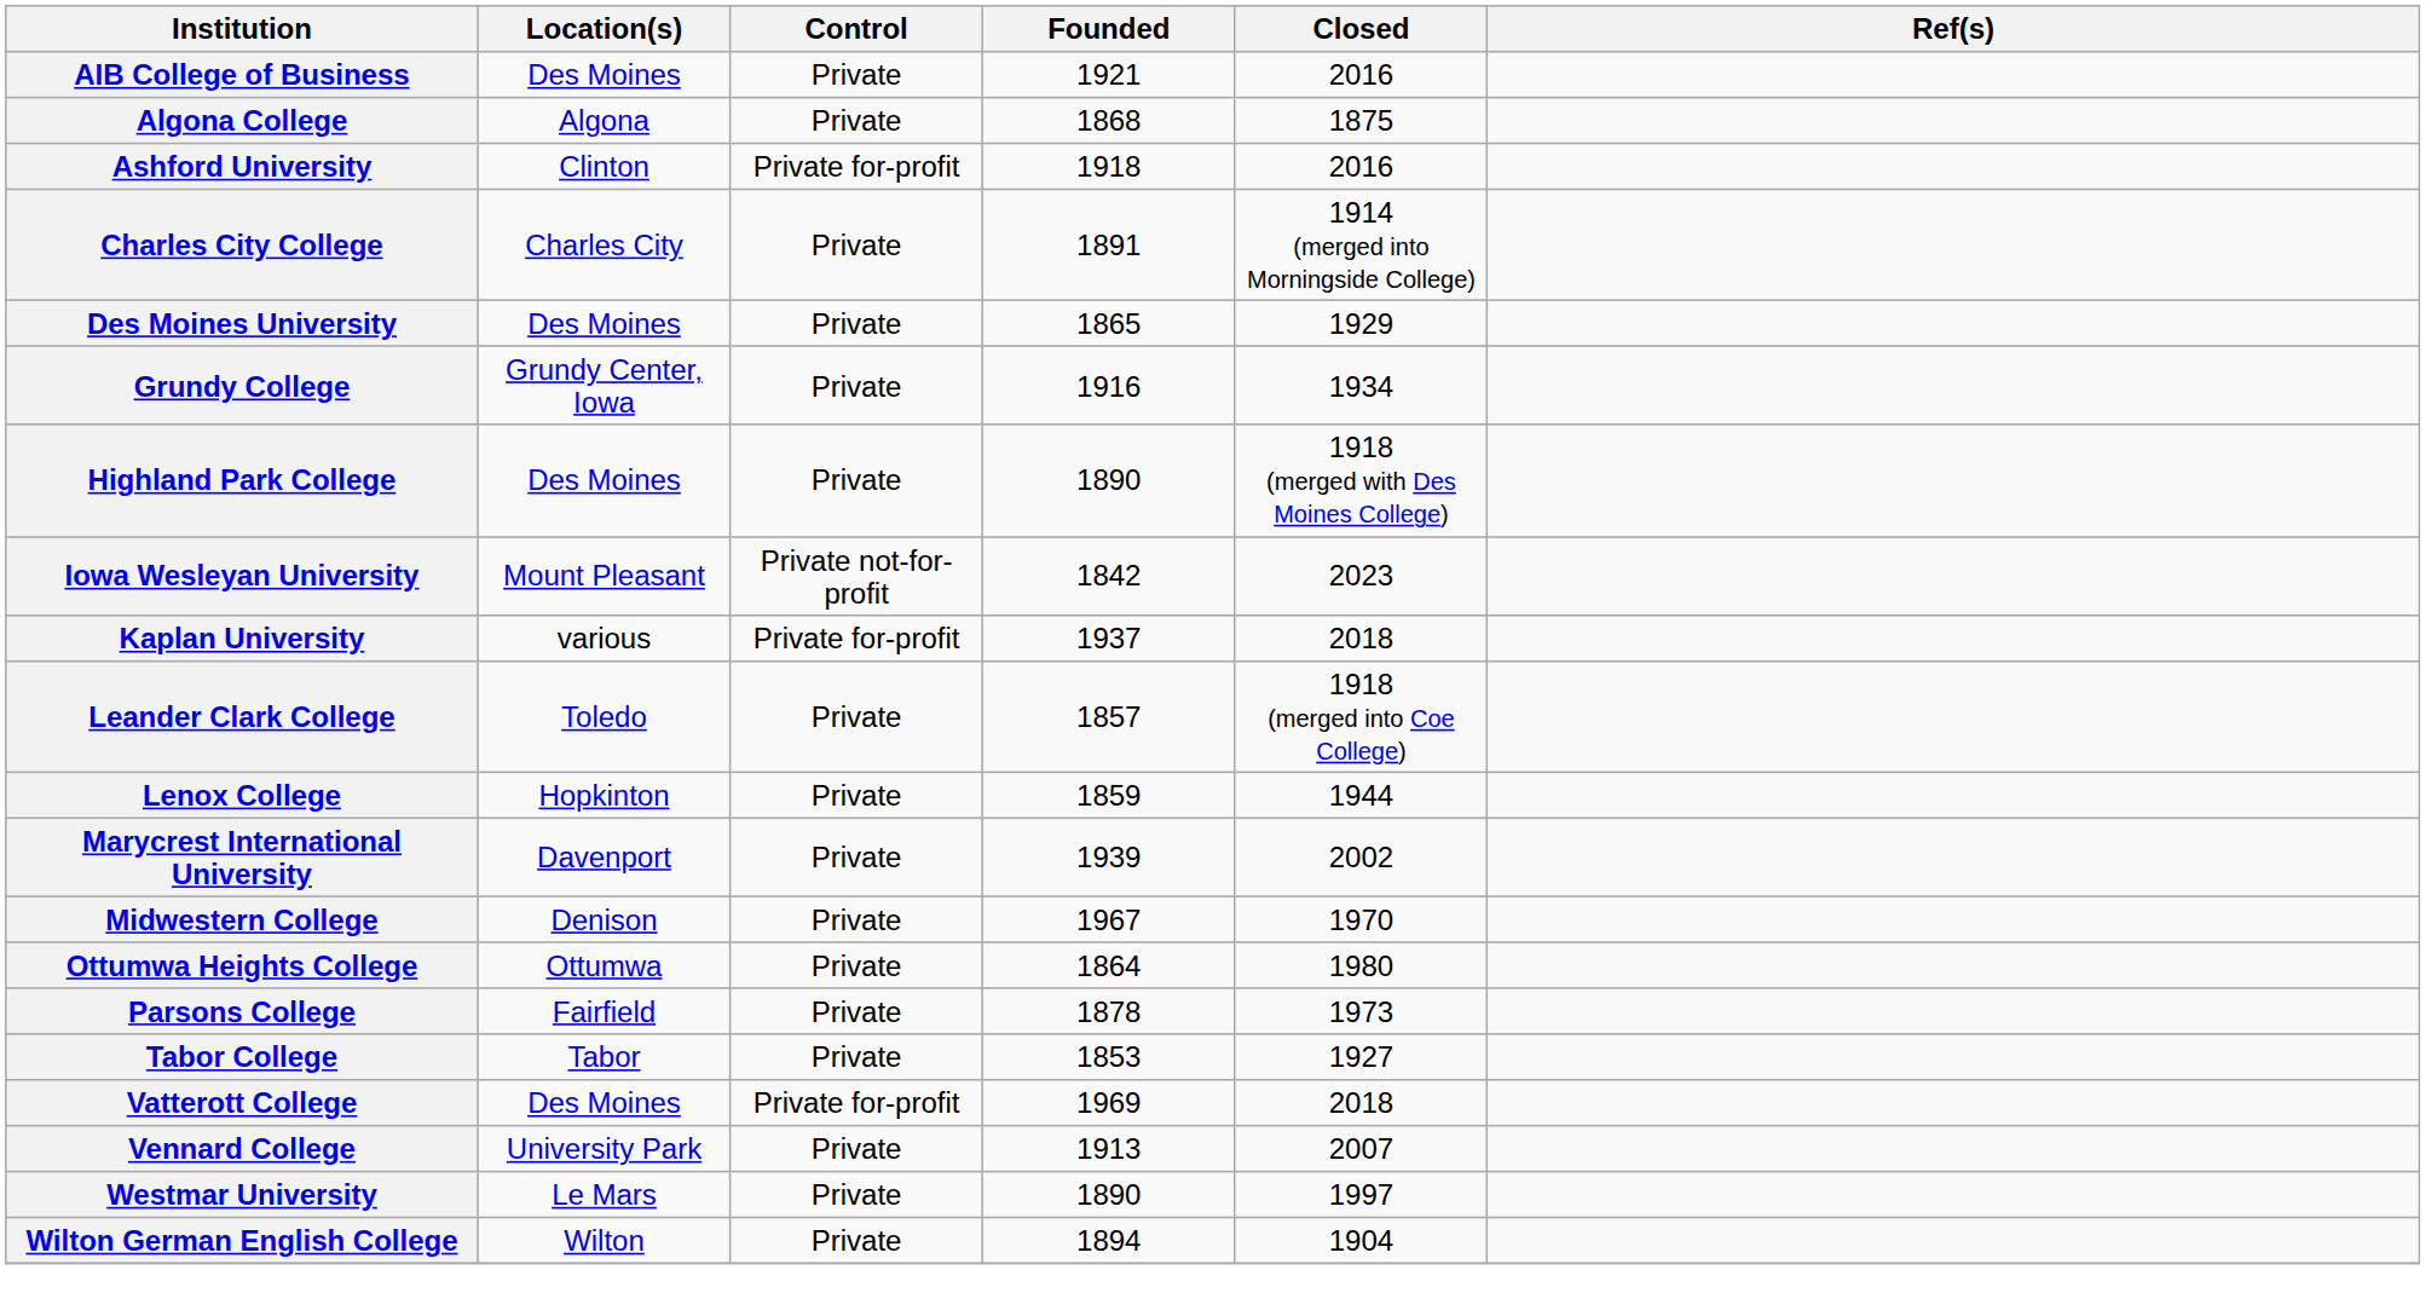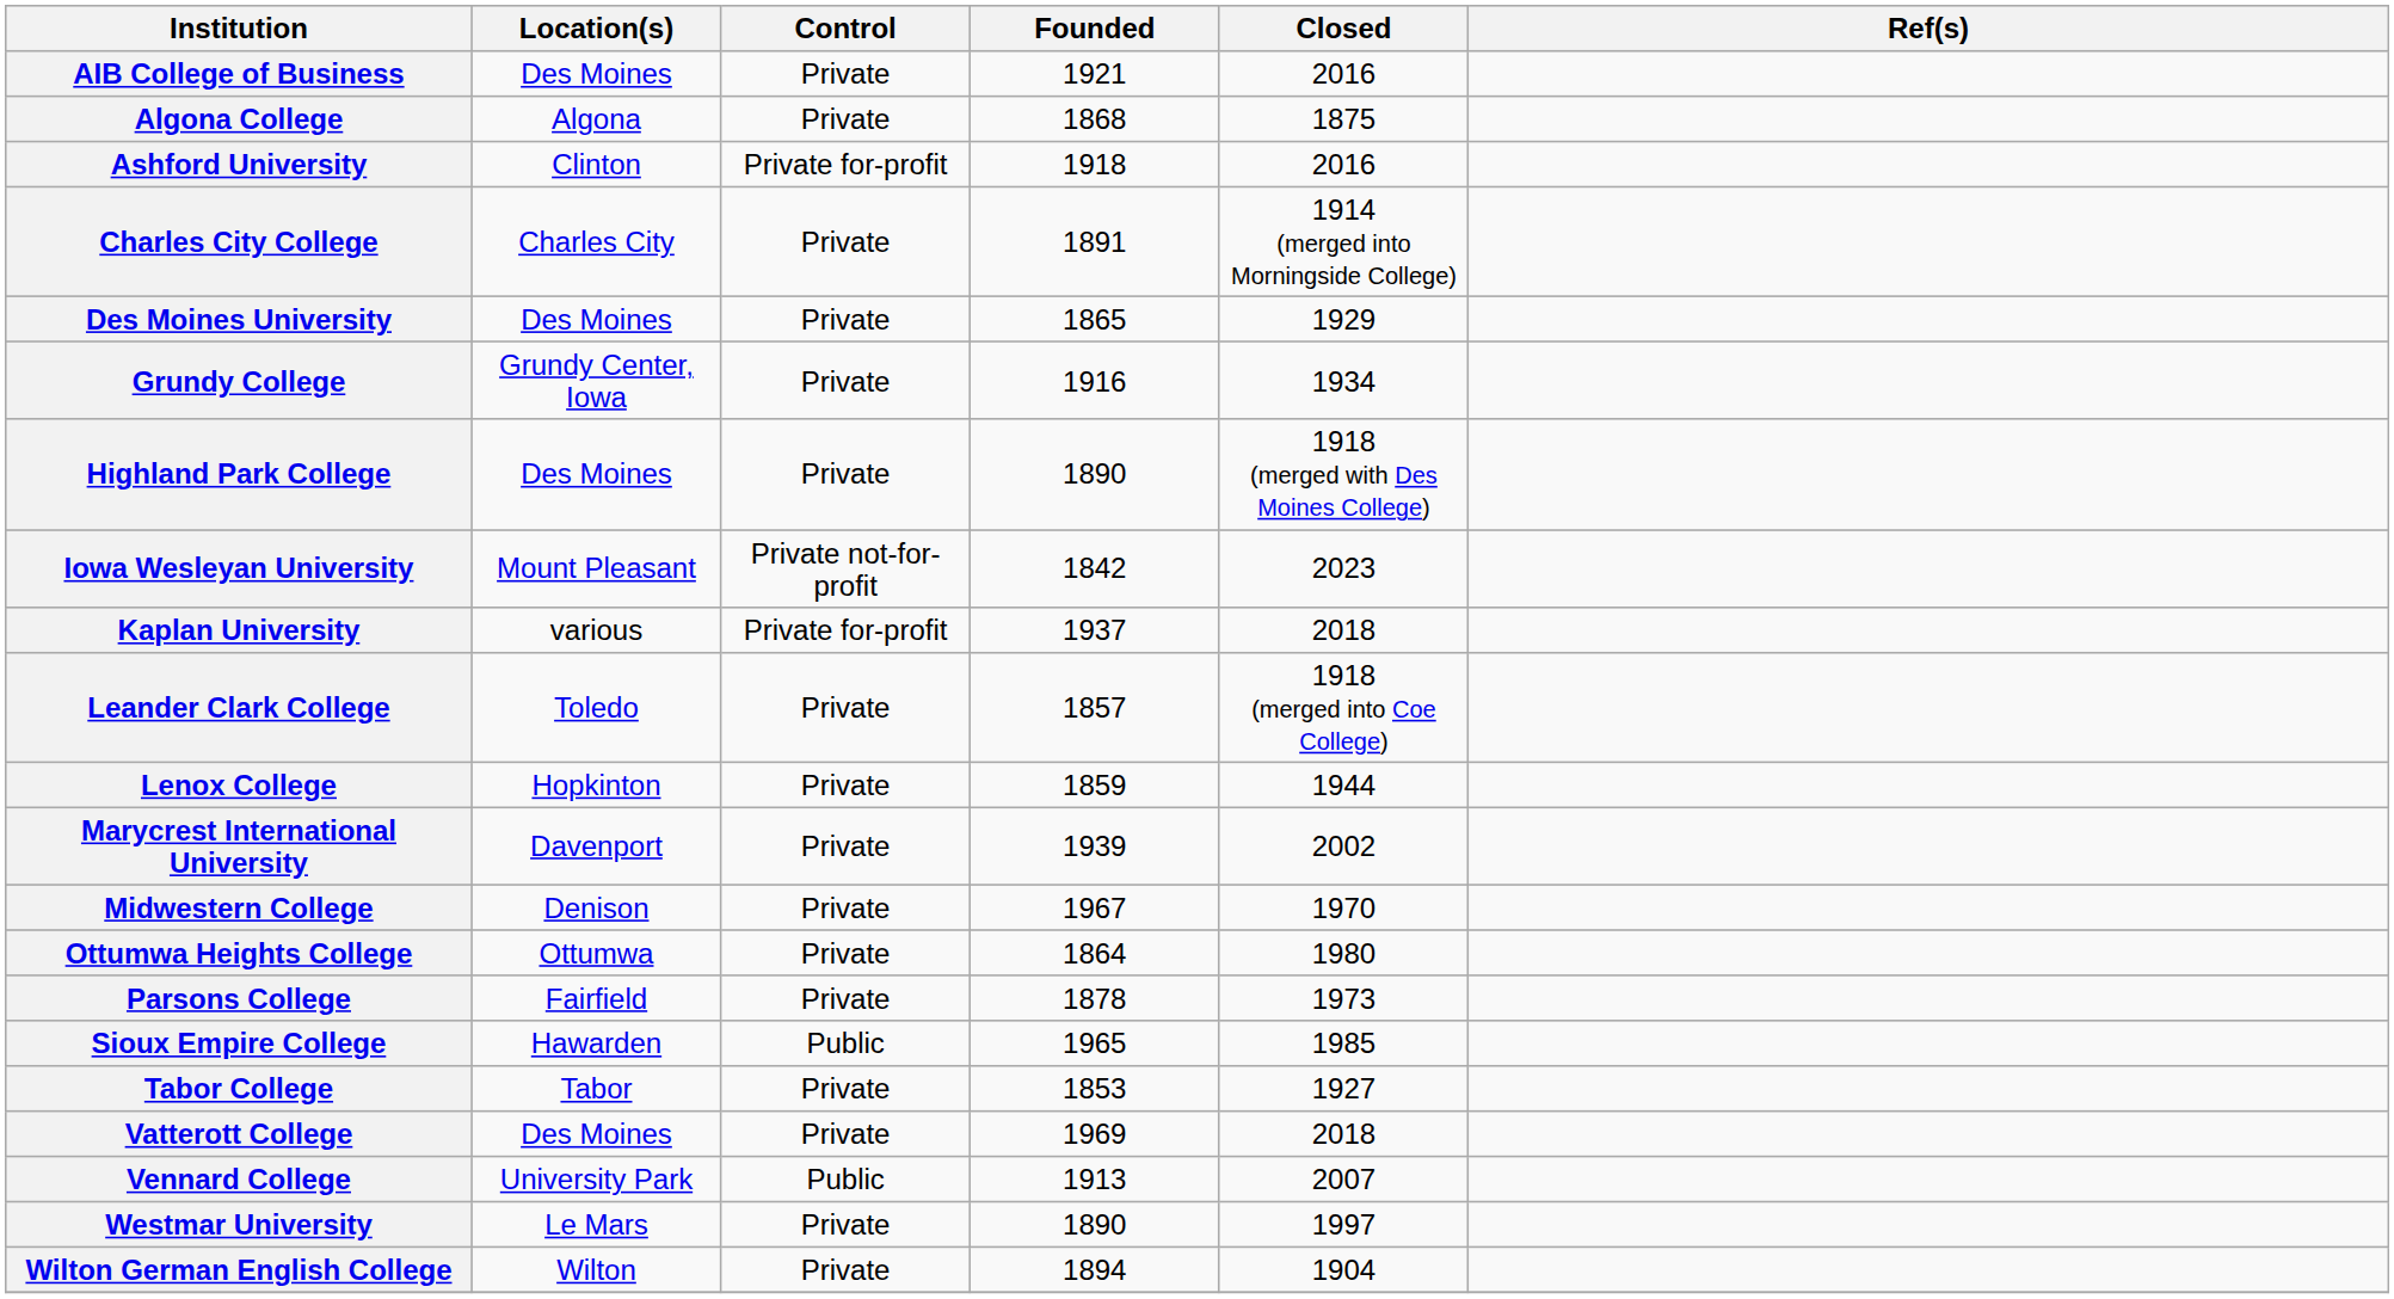 <table class="wikitable sortable plainrowheaders" style="text-align:left; width:100%; font-size:95%">
 <tr>
 <th scope="col" width="240">Institution</th>
 <th scope="col" width="125">Location(s)</th>
 <th scope="col" width="125">Control</th>
 <th scope="col" width="125">Founded</th>
 <th scope="col" width="125">Closed</th>
 <th scope="col" class="unsortable">Ref(s)</th>
 </tr>
 <tr>
 <th scope="row"><a href='#'>AIB College of Business</a></th>
 <td align="center"><a href='#'>Des Moines</a></td>
 <td align="center">Private</td>
 <td align="center">1921</td>
 <td align="center">2016</td>
 <td align="center"></td>
 </tr>
 <tr>
 <th scope="row"><a href='#'>Algona College</a></th>
 <td align="center"><a href='#'>Algona</a></td>
 <td align="center">Private</td>
 <td align="center">1868</td>
 <td align="center">1875</td>
 <td align="center"></td>
 </tr>
 <tr>
 <th scope="row"><a href='#'>Ashford University</a></th>
 <td align="center"><a href='#'>Clinton</a></td>
 <td align="center">Private for-profit</td>
 <td align="center">1918</td>
 <td align="center">2016<br></td>
 <td align="center"></td>
 </tr>
 <tr>
 <th scope="row"><a href='#'>Charles City College</a></th>
 <td align="center"><a href='#'>Charles City</a></td>
 <td align="center">Private</td>
 <td align="center">1891</td>
 <td align="center">1914<br><small>(merged into Morningside College)</small></td>
 <td align="center"></td>
 </tr>
 <tr>
 <th scope="row"><a href='#'>Des Moines University</a></th>
 <td align="center"><a href='#'>Des Moines</a></td>
 <td align="center">Private</td>
 <td align="center">1865</td>
 <td align="center">1929</td>
 <td align="center"></td>
 </tr>
 <tr>
 <th scope="row"><a href='#'>Grundy College</a></th>
 <td align="center"><a href='#'>Grundy Center, Iowa</a></td>
 <td align="center">Private</td>
 <td align="center">1916</td>
 <td align="center">1934</td>
 <td></td>
 </tr>
 <tr>
 <th scope="row"><a href='#'>Highland Park College</a></th>
 <td align="center"><a href='#'>Des Moines</a></td>
 <td align="center">Private</td>
 <td align="center">1890</td>
 <td align="center">1918<br><small>(merged with <a href='#'>Des Moines College</a>)</small></td>
 <td align="center"></td>
 </tr>
 <tr>
 <th scope="row"><a href='#'>Iowa Wesleyan University</a></th>
 <td align="center"><a href='#'>Mount Pleasant</a></td>
 <td align="center">Private not-for-profit</td>
 <td align="center">1842</td>
 <td align="center">2023</td>
 <td align="center"></td>
 </tr>
 <tr>
 <th scope="row"><a href='#'>Kaplan University</a></th>
 <td align="center">various</td>
 <td align="center">Private for-profit</td>
 <td align="center">1937</td>
 <td align="center">2018</td>
 </tr>
 <tr>
 <th scope="row"><a href='#'>Leander Clark College</a></th>
 <td align="center"><a href='#'>Toledo</a></td>
 <td align="center">Private</td>
 <td align="center">1857</td>
 <td align="center">1918<br><small>(merged into <a href='#'>Coe College</a>)</small></td>
 <td align="center"></td>
 </tr>
 <tr>
 <th scope="row"><a href='#'>Lenox College</a></th>
 <td align="center"><a href='#'>Hopkinton</a></td>
 <td align="center">Private</td>
 <td align="center">1859</td>
 <td align="center">1944</td>
 <td align="center"></td>
 </tr>
 <tr>
 <th scope="row"><a href='#'>Marycrest International University</a></th>
 <td align="center"><a href='#'>Davenport</a></td>
 <td align="center">Private</td>
 <td align="center">1939</td>
 <td align="center">2002</td>
 <td align="center"></td>
 </tr>
 <tr>
 <th scope="row"><a href='#'>Midwestern College</a></th>
 <td align="center"><a href='#'>Denison</a></td>
 <td align="center">Private</td>
 <td align="center">1967</td>
 <td align="center">1970</td>
 <td align="center"></td>
 </tr>
 <tr>
 <th scope="row"><a href='#'>Ottumwa Heights College</a></th>
 <td align="center"><a href='#'>Ottumwa</a></td>
 <td align="center">Private</td>
 <td align="center">1864</td>
 <td align="center">1980</td>
 <td align="center"></td>
 </tr>
 <tr>
 <th scope="row"><a href='#'>Parsons College</a></th>
 <td align="center"><a href='#'>Fairfield</a></td>
 <td align="center">Private</td>
 <td align="center">1878</td>
 <td align="center">1973</td>
 <td align="center"></td>
 </tr>
 <tr>
+<th scope="row"><a href='#'>Sioux Empire College</a></th>
+<td align="center"><a href='#'>Hawarden</a></td>
+<td align="center">Public</td>
+<td align="center">1965</td>
+<td align="center">1985</td>
+<td align="center"></td>
+</tr>
+<tr>
 <th scope="row"><a href='#'>Tabor College</a></th>
 <td align="center"><a href='#'>Tabor</a></td>
 <td align="center">Private</td>
 <td align="center">1853</td>
 <td align="center">1927</td>
 <td align="center"></td>
 </tr>
 <tr>
 <th scope="row"><a href='#'>Vatterott College</a></th>
 <td align="center"><a href='#'>Des Moines</a></td>
-<td align="center">Private for-profit</td>
+<td align="center">Private</td>
 <td align="center">1969</td>
 <td align="center">2018</td>
 <td></td>
 </tr>
 <tr>
 <th scope="row"><a href='#'>Vennard College</a></th>
 <td align="center"><a href='#'>University Park</a></td>
-<td align="center">Private</td>
+<td align="center">Public</td>
 <td align="center">1913</td>
 <td align="center">2007</td>
 <td align="center"></td>
 </tr>
 <tr>
 <th scope="row"><a href='#'>Westmar University</a></th>
 <td align="center"><a href='#'>Le Mars</a></td>
 <td align="center">Private</td>
 <td align="center">1890</td>
 <td align="center">1997</td>
 <td align="center"></td>
 </tr>
 <tr>
 <th scope="row"><a href='#'>Wilton German English College</a></th>
 <td align="center"><a href='#'>Wilton</a></td>
 <td align="center">Private</td>
 <td align="center">1894</td>
 <td align="center">1904</td>
 <td></td>
 </tr>
 <tr>
 </tr>
 </table>
